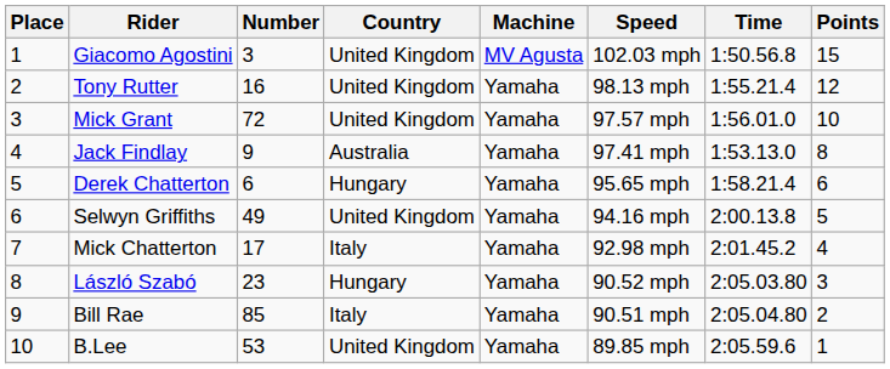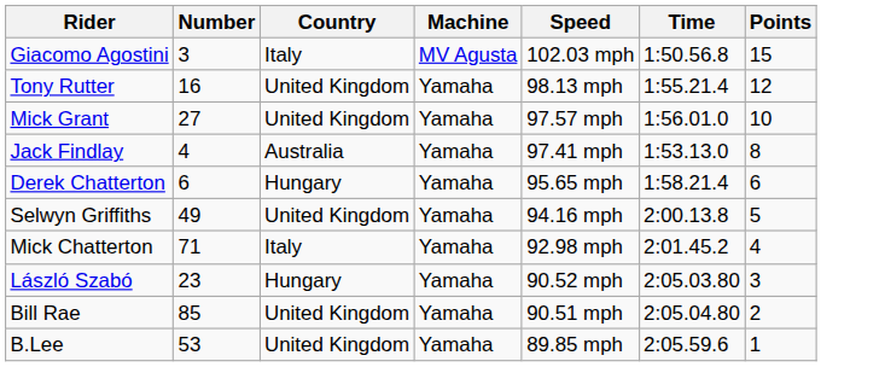 <table class="wikitable" style="font-size: 95%;">
 <tr>
-<th>Place</th>
 <th>Rider</th>
 <th>Number</th>
 <th>Country</th>
 <th>Machine</th>
 <th>Speed</th>
 <th>Time</th>
 <th>Points</th>
 </tr>
 <tr>
-<td>1</td>
 <td> <a href='#'>Giacomo Agostini</a></td>
 <td>3</td>
-<td>United Kingdom</td>
+<td>Italy</td>
 <td><a href='#'>MV Agusta</a></td>
 <td>102.03 mph</td>
 <td>1:50.56.8</td>
 <td>15</td>
 </tr>
 <tr>
-<td>2</td>
 <td> <a href='#'>Tony Rutter</a></td>
 <td>16</td>
 <td>United Kingdom</td>
 <td>Yamaha</td>
 <td>98.13 mph</td>
 <td>1:55.21.4</td>
 <td>12</td>
 </tr>
 <tr>
-<td>3</td>
 <td> <a href='#'>Mick Grant</a></td>
-<td>72</td>
+<td>27</td>
 <td>United Kingdom</td>
 <td>Yamaha</td>
 <td>97.57 mph</td>
 <td>1:56.01.0</td>
 <td>10</td>
 </tr>
 <tr>
+<td> <a href='#'>Jack Findlay</a></td>
 <td>4</td>
-<td> <a href='#'>Jack Findlay</a></td>
-<td>9</td>
 <td>Australia</td>
 <td>Yamaha</td>
 <td>97.41 mph</td>
 <td>1:53.13.0</td>
 <td>8</td>
 </tr>
 <tr>
-<td>5</td>
 <td> <a href='#'>Derek Chatterton</a></td>
 <td>6</td>
 <td>Hungary</td>
 <td>Yamaha</td>
 <td>95.65 mph</td>
 <td>1:58.21.4</td>
 <td>6</td>
 </tr>
 <tr>
-<td>6</td>
 <td> Selwyn Griffiths</td>
 <td>49</td>
 <td>United Kingdom</td>
 <td>Yamaha</td>
 <td>94.16 mph</td>
 <td>2:00.13.8</td>
 <td>5</td>
 </tr>
 <tr>
-<td>7</td>
 <td> Mick Chatterton</td>
-<td>17</td>
+<td>71</td>
 <td>Italy</td>
 <td>Yamaha</td>
 <td>92.98 mph</td>
 <td>2:01.45.2</td>
 <td>4</td>
 </tr>
 <tr>
-<td>8</td>
 <td> <a href='#'>László Szabó</a></td>
 <td>23</td>
 <td>Hungary</td>
 <td>Yamaha</td>
 <td>90.52 mph</td>
 <td>2:05.03.80</td>
 <td>3</td>
 </tr>
 <tr>
-<td>9</td>
 <td> Bill Rae</td>
 <td>85</td>
-<td>Italy</td>
+<td>United Kingdom</td>
 <td>Yamaha</td>
 <td>90.51 mph</td>
 <td>2:05.04.80</td>
 <td>2</td>
 </tr>
 <tr>
-<td>10</td>
 <td> B.Lee</td>
 <td>53</td>
 <td>United Kingdom</td>
 <td>Yamaha</td>
 <td>89.85 mph</td>
 <td>2:05.59.6</td>
 <td>1</td>
 </tr>
 </table>
